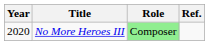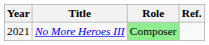 <table class="wikitable unsortable">
 <tr>
 <th>Year</th>
 <th>Title</th>
 <th>Role</th>
 <th>Ref.</th>
 </tr>
 <tr>
-<td>2020</td>
+<td>2021</td>
 <td><em><a href='#'>No More Heroes III</a></em></td>
 <td style="background: lightgreen;">Composer</td>
 <td></td>
 </tr>
 </table>
